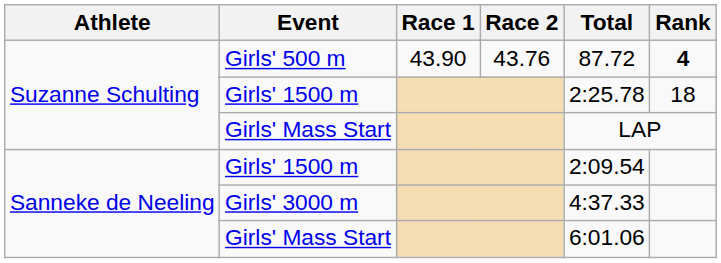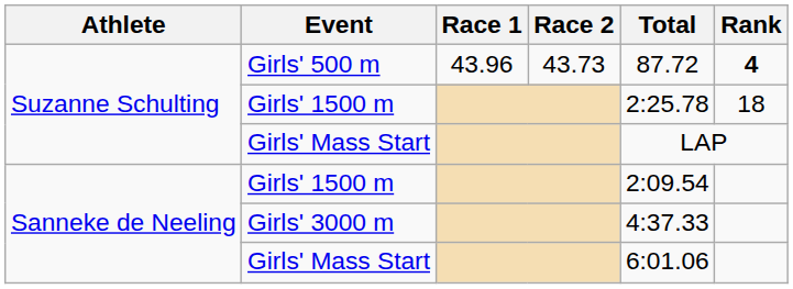 <table class="wikitable">
 <tr>
 <th>Athlete</th>
 <th>Event</th>
 <th>Race 1</th>
 <th>Race 2</th>
 <th>Total</th>
 <th>Rank</th>
 </tr>
 <tr>
 <td rowspan=3><a href='#'>Suzanne Schulting</a></td>
 <td><a href='#'>Girls' 500 m</a></td>
-<td align="center">43.90</td>
-<td align="center">43.76</td>
+<td align="center">43.96</td>
+<td align="center">43.73</td>
 <td align="center">87.72</td>
 <td align="center"><strong>4</strong></td>
 </tr>
 <tr>
 <td><a href='#'>Girls' 1500 m</a></td>
 <td colspan=2 bgcolor="wheat"></td>
 <td align="center">2:25.78</td>
 <td align="center">18</td>
 </tr>
 <tr>
 <td><a href='#'>Girls' Mass Start</a></td>
 <td colspan=2 bgcolor="wheat"></td>
 <td align="center" colspan=2>LAP</td>
 </tr>
 <tr>
 <td rowspan=3><a href='#'>Sanneke de Neeling</a></td>
 <td><a href='#'>Girls' 1500 m</a></td>
 <td colspan=2 bgcolor="wheat"></td>
 <td align="center">2:09.54</td>
 <td align="center"></td>
 </tr>
 <tr>
 <td><a href='#'>Girls' 3000 m</a></td>
 <td colspan=2 bgcolor="wheat"></td>
 <td align="center">4:37.33</td>
 <td align="center"></td>
 </tr>
 <tr>
 <td><a href='#'>Girls' Mass Start</a></td>
 <td colspan=2 bgcolor="wheat"></td>
 <td align="center">6:01.06</td>
 <td align="center"></td>
 </tr>
 </table>
